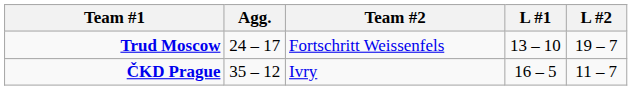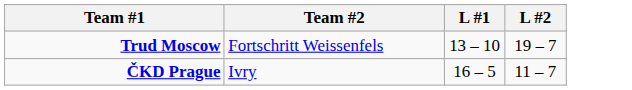 <table class=wikitable style="text-align:center">
 <tr>
 <th width=200>Team #1</th>
-<th width=50>Agg.</th>
 <th width=200>Team #2</th>
 <th width=50>L #1</th>
 <th width=50>L #2</th>
 </tr>
 <tr>
 <td align=right><strong><a href='#'>Trud Moscow</a></strong> </td>
-<td align=center>24 – 17</td>
 <td align=left> <a href='#'>Fortschritt Weissenfels</a></td>
 <td align=center>13 – 10</td>
 <td align=center>19 – 7</td>
 </tr>
 <tr>
 <td align=right><strong><a href='#'>ČKD Prague</a></strong> </td>
-<td align=center>35 – 12</td>
 <td align=left> <a href='#'>Ivry</a></td>
 <td align=center>16 – 5</td>
 <td align=center>11 – 7</td>
 </tr>
 </table>
